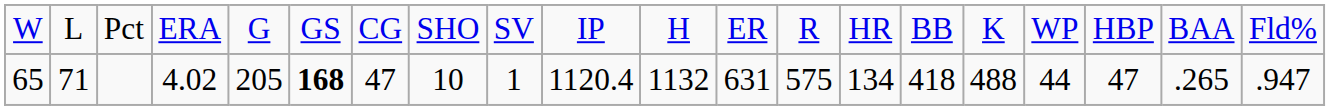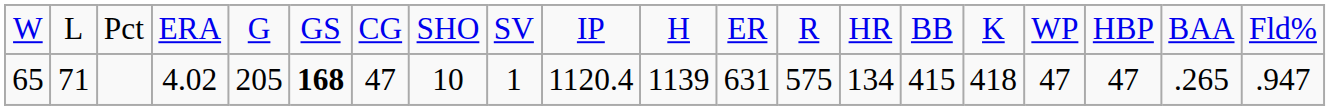 <table class=wikitable style="text-align:center">
 <tr>
 <td><a href='#'>W</a></td>
 <td>L</td>
 <td>Pct</td>
 <td><a href='#'>ERA</a></td>
 <td><a href='#'>G</a></td>
 <td><a href='#'>GS</a></td>
 <td><a href='#'>CG</a></td>
 <td><a href='#'>SHO</a></td>
 <td><a href='#'>SV</a></td>
 <td><a href='#'>IP</a></td>
 <td><a href='#'>H</a></td>
 <td><a href='#'>ER</a></td>
 <td><a href='#'>R</a></td>
 <td><a href='#'>HR</a></td>
 <td><a href='#'>BB</a></td>
 <td><a href='#'>K</a></td>
 <td><a href='#'>WP</a></td>
 <td><a href='#'>HBP</a></td>
 <td><a href='#'>BAA</a></td>
 <td><a href='#'>Fld%</a></td>
 </tr>
 <tr>
 <td>65</td>
 <td>71</td>
 <td></td>
 <td>4.02</td>
 <td>205</td>
 <td><strong>168</strong></td>
 <td>47</td>
 <td>10</td>
 <td>1</td>
 <td>1120.4</td>
-<td>1132</td>
+<td>1139</td>
 <td>631</td>
 <td>575</td>
 <td>134</td>
+<td>415</td>
 <td>418</td>
-<td>488</td>
-<td>44</td>
+<td>47</td>
 <td>47</td>
 <td>.265</td>
 <td>.947</td>
 </tr>
 </table>
